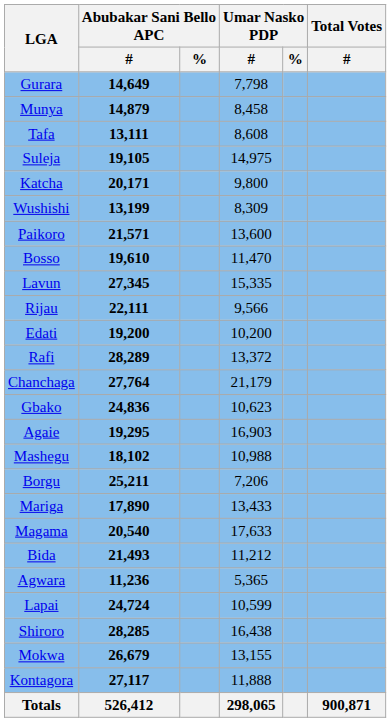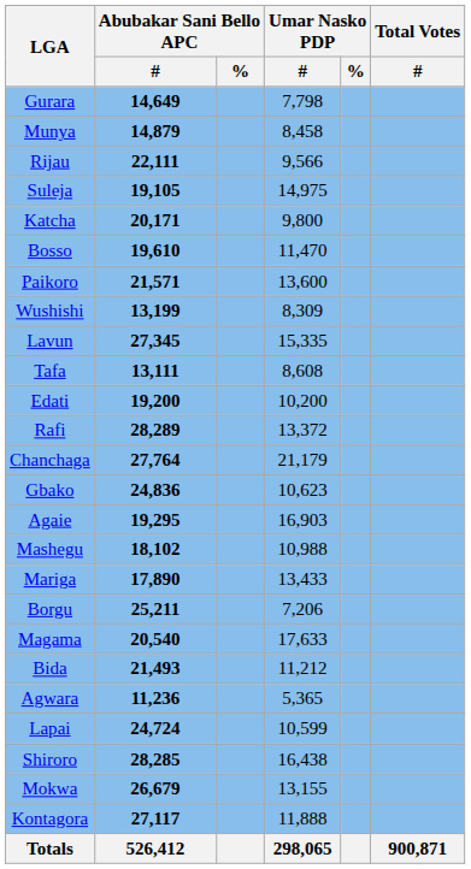 <table class="wikitable sortable" style=" font-size: 95%">
 <tr>
 <th rowspan="2">LGA</th>
 <th colspan="2">Abubakar Sani Bello<br>APC</th>
 <th colspan="2">Umar Nasko<br>PDP</th>
 <th>Total Votes</th>
 </tr>
 <tr>
 <th>#</th>
 <th>%</th>
 <th>#</th>
 <th>%</th>
 <th>#</th>
 </tr>
 <tr>
 <td bgcolor=#87BEEB align="center"><a href='#'>Gurara</a></td>
 <td bgcolor=#87BEEB align="center"><strong>14,649</strong></td>
 <td bgcolor=#87BEEB align="center"></td>
 <td bgcolor=#87BEEB align="center">7,798</td>
 <td bgcolor=#87BEEB align="center"></td>
 <td bgcolor=#87BEEB align="center"></td>
 </tr>
 <tr>
 <td bgcolor=#87BEEB align="center"><a href='#'>Munya</a></td>
 <td bgcolor=#87BEEB align="center"><strong>14,879</strong></td>
 <td bgcolor=#87BEEB align="center"></td>
 <td bgcolor=#87BEEB align="center">8,458</td>
 <td bgcolor=#87BEEB align="center"></td>
 <td bgcolor=#87BEEB align="center"></td>
 </tr>
 <tr>
-<td bgcolor=#87BEEB align="center"><a href='#'>Tafa</a></td>
-<td bgcolor=#87BEEB align="center"><strong>13,111</strong></td>
+<td bgcolor=#87BEEB align="center"><a href='#'>Rijau</a></td>
+<td bgcolor=#87BEEB align="center"><strong>22,111</strong></td>
 <td bgcolor=#87BEEB align="center"></td>
-<td bgcolor=#87BEEB align="center">8,608</td>
+<td bgcolor=#87BEEB align="center">9,566</td>
 <td bgcolor=#87BEEB align="center"></td>
 <td bgcolor=#87BEEB align="center"></td>
 </tr>
 <tr>
 <td bgcolor=#87BEEB align="center"><a href='#'>Suleja</a></td>
 <td bgcolor=#87BEEB align="center"><strong>19,105</strong></td>
 <td bgcolor=#87BEEB align="center"></td>
 <td bgcolor=#87BEEB align="center">14,975</td>
 <td bgcolor=#87BEEB align="center"></td>
 <td bgcolor=#87BEEB align="center"></td>
 </tr>
 <tr>
 <td bgcolor=#87BEEB align="center"><a href='#'>Katcha</a></td>
 <td bgcolor=#87BEEB align="center"><strong>20,171</strong></td>
 <td bgcolor=#87BEEB align="center"></td>
 <td bgcolor=#87BEEB align="center">9,800</td>
 <td bgcolor=#87BEEB align="center"></td>
 <td bgcolor=#87BEEB align="center"></td>
 </tr>
 <tr>
-<td bgcolor=#87BEEB align="center"><a href='#'>Wushishi</a></td>
-<td bgcolor=#87BEEB align="center"><strong>13,199</strong></td>
+<td bgcolor=#87BEEB align="center"><a href='#'>Bosso</a></td>
+<td bgcolor=#87BEEB align="center"><strong>19,610</strong></td>
 <td bgcolor=#87BEEB align="center"></td>
-<td bgcolor=#87BEEB align="center">8,309</td>
+<td bgcolor=#87BEEB align="center">11,470</td>
 <td bgcolor=#87BEEB align="center"></td>
 <td bgcolor=#87BEEB align="center"></td>
 </tr>
 <tr>
 <td bgcolor=#87BEEB align="center"><a href='#'>Paikoro</a></td>
 <td bgcolor=#87BEEB align="center"><strong>21,571</strong></td>
 <td bgcolor=#87BEEB align="center"></td>
 <td bgcolor=#87BEEB align="center">13,600</td>
 <td bgcolor=#87BEEB align="center"></td>
 <td bgcolor=#87BEEB align="center"></td>
 </tr>
 <tr>
-<td bgcolor=#87BEEB align="center"><a href='#'>Bosso</a></td>
-<td bgcolor=#87BEEB align="center"><strong>19,610</strong></td>
+<td bgcolor=#87BEEB align="center"><a href='#'>Wushishi</a></td>
+<td bgcolor=#87BEEB align="center"><strong>13,199</strong></td>
 <td bgcolor=#87BEEB align="center"></td>
-<td bgcolor=#87BEEB align="center">11,470</td>
+<td bgcolor=#87BEEB align="center">8,309</td>
 <td bgcolor=#87BEEB align="center"></td>
 <td bgcolor=#87BEEB align="center"></td>
 </tr>
 <tr>
 <td bgcolor=#87BEEB align="center"><a href='#'>Lavun</a></td>
 <td bgcolor=#87BEEB align="center"><strong>27,345</strong></td>
 <td bgcolor=#87BEEB align="center"></td>
 <td bgcolor=#87BEEB align="center">15,335</td>
 <td bgcolor=#87BEEB align="center"></td>
 <td bgcolor=#87BEEB align="center"></td>
 </tr>
 <tr>
-<td bgcolor=#87BEEB align="center"><a href='#'>Rijau</a></td>
-<td bgcolor=#87BEEB align="center"><strong>22,111</strong></td>
+<td bgcolor=#87BEEB align="center"><a href='#'>Tafa</a></td>
+<td bgcolor=#87BEEB align="center"><strong>13,111</strong></td>
 <td bgcolor=#87BEEB align="center"></td>
-<td bgcolor=#87BEEB align="center">9,566</td>
+<td bgcolor=#87BEEB align="center">8,608</td>
 <td bgcolor=#87BEEB align="center"></td>
 <td bgcolor=#87BEEB align="center"></td>
 </tr>
 <tr>
 <td bgcolor=#87BEEB align="center"><a href='#'>Edati</a></td>
 <td bgcolor=#87BEEB align="center"><strong>19,200</strong></td>
 <td bgcolor=#87BEEB align="center"></td>
 <td bgcolor=#87BEEB align="center">10,200</td>
 <td bgcolor=#87BEEB align="center"></td>
 <td bgcolor=#87BEEB align="center"></td>
 </tr>
 <tr>
 <td bgcolor=#87BEEB align="center"><a href='#'>Rafi</a></td>
 <td bgcolor=#87BEEB align="center"><strong>28,289</strong></td>
 <td bgcolor=#87BEEB align="center"></td>
 <td bgcolor=#87BEEB align="center">13,372</td>
 <td bgcolor=#87BEEB align="center"></td>
 <td bgcolor=#87BEEB align="center"></td>
 </tr>
 <tr>
 <td bgcolor=#87BEEB align="center"><a href='#'>Chanchaga</a></td>
 <td bgcolor=#87BEEB align="center"><strong>27,764</strong></td>
 <td bgcolor=#87BEEB align="center"></td>
 <td bgcolor=#87BEEB align="center">21,179</td>
 <td bgcolor=#87BEEB align="center"></td>
 <td bgcolor=#87BEEB align="center"></td>
 </tr>
 <tr>
 <td bgcolor=#87BEEB align="center"><a href='#'>Gbako</a></td>
 <td bgcolor=#87BEEB align="center"><strong>24,836</strong></td>
 <td bgcolor=#87BEEB align="center"></td>
 <td bgcolor=#87BEEB align="center">10,623</td>
 <td bgcolor=#87BEEB align="center"></td>
 <td bgcolor=#87BEEB align="center"></td>
 </tr>
 <tr>
 <td bgcolor=#87BEEB align="center"><a href='#'>Agaie</a></td>
 <td bgcolor=#87BEEB align="center"><strong>19,295</strong></td>
 <td bgcolor=#87BEEB align="center"></td>
 <td bgcolor=#87BEEB align="center">16,903</td>
 <td bgcolor=#87BEEB align="center"></td>
 <td bgcolor=#87BEEB align="center"></td>
 </tr>
 <tr>
 <td bgcolor=#87BEEB align="center"><a href='#'>Mashegu</a></td>
 <td bgcolor=#87BEEB align="center"><strong>18,102</strong></td>
 <td bgcolor=#87BEEB align="center"></td>
 <td bgcolor=#87BEEB align="center">10,988</td>
 <td bgcolor=#87BEEB align="center"></td>
 <td bgcolor=#87BEEB align="center"></td>
 </tr>
 <tr>
+<td bgcolor=#87BEEB align="center"><a href='#'>Mariga</a></td>
+<td bgcolor=#87BEEB align="center"><strong>17,890</strong></td>
+<td bgcolor=#87BEEB align="center"></td>
+<td bgcolor=#87BEEB align="center">13,433</td>
+<td bgcolor=#87BEEB align="center"></td>
+<td bgcolor=#87BEEB align="center"></td>
+</tr>
+<tr>
 <td bgcolor=#87BEEB align="center"><a href='#'>Borgu</a></td>
 <td bgcolor=#87BEEB align="center"><strong>25,211</strong></td>
 <td bgcolor=#87BEEB align="center"></td>
 <td bgcolor=#87BEEB align="center">7,206</td>
-<td bgcolor=#87BEEB align="center"></td>
-<td bgcolor=#87BEEB align="center"></td>
-</tr>
-<tr>
-<td bgcolor=#87BEEB align="center"><a href='#'>Mariga</a></td>
-<td bgcolor=#87BEEB align="center"><strong>17,890</strong></td>
-<td bgcolor=#87BEEB align="center"></td>
-<td bgcolor=#87BEEB align="center">13,433</td>
 <td bgcolor=#87BEEB align="center"></td>
 <td bgcolor=#87BEEB align="center"></td>
 </tr>
 <tr>
 <td bgcolor=#87BEEB align="center"><a href='#'>Magama</a></td>
 <td bgcolor=#87BEEB align="center"><strong>20,540</strong></td>
 <td bgcolor=#87BEEB align="center"></td>
 <td bgcolor=#87BEEB align="center">17,633</td>
 <td bgcolor=#87BEEB align="center"></td>
 <td bgcolor=#87BEEB align="center"></td>
 </tr>
 <tr>
 <td bgcolor=#87BEEB align="center"><a href='#'>Bida</a></td>
 <td bgcolor=#87BEEB align="center"><strong>21,493</strong></td>
 <td bgcolor=#87BEEB align="center"></td>
 <td bgcolor=#87BEEB align="center">11,212</td>
 <td bgcolor=#87BEEB align="center"></td>
 <td bgcolor=#87BEEB align="center"></td>
 </tr>
 <tr>
 <td bgcolor=#87BEEB align="center"><a href='#'>Agwara</a></td>
 <td bgcolor=#87BEEB align="center"><strong>11,236</strong></td>
 <td bgcolor=#87BEEB align="center"></td>
 <td bgcolor=#87BEEB align="center">5,365</td>
 <td bgcolor=#87BEEB align="center"></td>
 <td bgcolor=#87BEEB align="center"></td>
 </tr>
 <tr>
 <td bgcolor=#87BEEB align="center"><a href='#'>Lapai</a></td>
 <td bgcolor=#87BEEB align="center"><strong>24,724</strong></td>
 <td bgcolor=#87BEEB align="center"></td>
 <td bgcolor=#87BEEB align="center">10,599</td>
 <td bgcolor=#87BEEB align="center"></td>
 <td bgcolor=#87BEEB align="center"></td>
 </tr>
 <tr>
 <td bgcolor=#87BEEB align="center"><a href='#'>Shiroro</a></td>
 <td bgcolor=#87BEEB align="center"><strong>28,285</strong></td>
 <td bgcolor=#87BEEB align="center"></td>
 <td bgcolor=#87BEEB align="center">16,438</td>
 <td bgcolor=#87BEEB align="center"></td>
 <td bgcolor=#87BEEB align="center"></td>
 </tr>
 <tr>
 <td bgcolor=#87BEEB align="center"><a href='#'>Mokwa</a></td>
 <td bgcolor=#87BEEB align="center"><strong>26,679</strong></td>
 <td bgcolor=#87BEEB align="center"></td>
 <td bgcolor=#87BEEB align="center">13,155</td>
 <td bgcolor=#87BEEB align="center"></td>
 <td bgcolor=#87BEEB align="center"></td>
 </tr>
 <tr>
 <td bgcolor=#87BEEB align="center"><a href='#'>Kontagora</a></td>
 <td bgcolor=#87BEEB align="center"><strong>27,117</strong></td>
 <td bgcolor=#87BEEB align="center"></td>
 <td bgcolor=#87BEEB align="center">11,888</td>
 <td bgcolor=#87BEEB align="center"></td>
 <td bgcolor=#87BEEB align="center"></td>
 </tr>
 <tr>
 <th>Totals</th>
 <th><strong>526,412</strong></th>
 <th></th>
 <th><strong>298,065</strong></th>
 <th></th>
 <th>900,871</th>
 </tr>
 </table>
